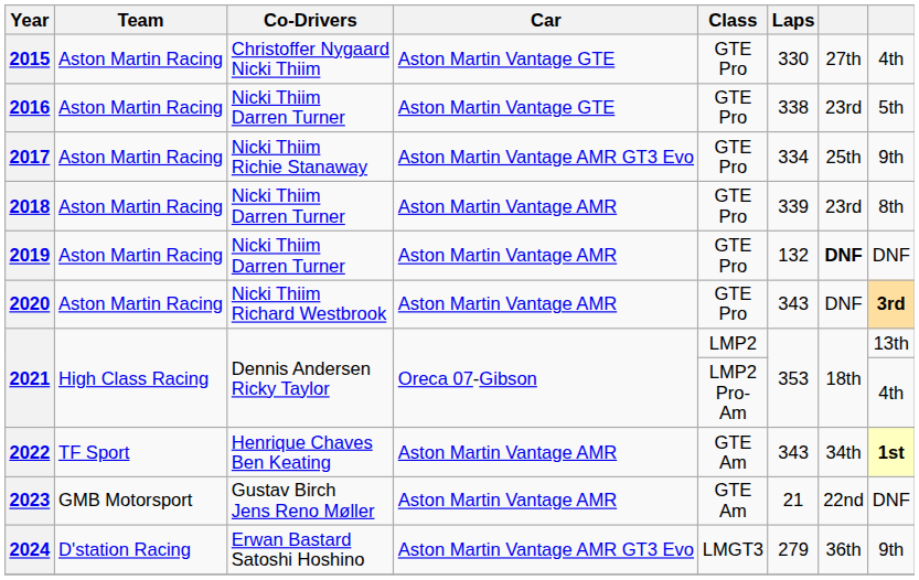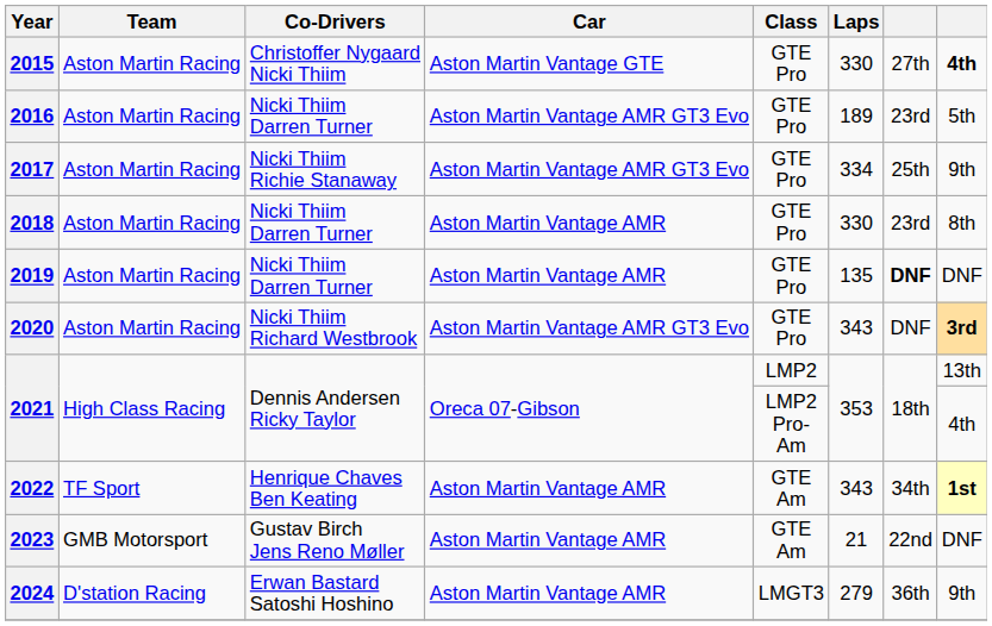 <table class="wikitable" style="text-align:center; font-size:90%">
 <tr>
 <th>Year</th>
 <th>Team</th>
 <th>Co-Drivers</th>
 <th>Car</th>
 <th>Class</th>
 <th>Laps</th>
 <th></th>
 <th></th>
 </tr>
 <tr>
 <th><a href='#'>2015</a></th>
 <td align="left" nowrap> <a href='#'>Aston Martin Racing</a></td>
 <td align="left" nowrap> <a href='#'>Christoffer Nygaard</a><br> <a href='#'>Nicki Thiim</a></td>
 <td align="left" nowrap><a href='#'>Aston Martin Vantage GTE</a></td>
 <td>GTE<br>Pro</td>
 <td>330</td>
 <td>27th</td>
-<td>4th</td>
+<td><strong>4th</strong></td>
 </tr>
 <tr>
 <th><a href='#'>2016</a></th>
 <td align="left"> <a href='#'>Aston Martin Racing</a></td>
 <td align="left"> <a href='#'>Nicki Thiim</a><br> <a href='#'>Darren Turner</a></td>
-<td align="left"><a href='#'>Aston Martin Vantage GTE</a></td>
+<td align="left" nowrap><a href='#'>Aston Martin Vantage AMR GT3 Evo</a></td>
 <td>GTE<br>Pro</td>
-<td>338</td>
+<td>189</td>
 <td>23rd</td>
 <td>5th</td>
 </tr>
 <tr>
 <th><a href='#'>2017</a></th>
 <td align="left"> <a href='#'>Aston Martin Racing</a></td>
 <td align="left"> <a href='#'>Nicki Thiim</a><br> <a href='#'>Richie Stanaway</a></td>
 <td align="left" nowrap><a href='#'>Aston Martin Vantage AMR GT3 Evo</a></td>
 <td>GTE<br>Pro</td>
 <td>334</td>
 <td>25th</td>
 <td>9th</td>
 </tr>
 <tr>
 <th><a href='#'>2018</a></th>
 <td align="left"> <a href='#'>Aston Martin Racing</a></td>
 <td align="left"> <a href='#'>Nicki Thiim</a><br> <a href='#'>Darren Turner</a></td>
 <td align="left"><a href='#'>Aston Martin Vantage AMR</a></td>
 <td>GTE<br>Pro</td>
-<td>339</td>
+<td>330</td>
 <td>23rd</td>
 <td>8th</td>
 </tr>
 <tr>
 <th><a href='#'>2019</a></th>
 <td align="left"> <a href='#'>Aston Martin Racing</a></td>
 <td align="left"> <a href='#'>Nicki Thiim</a><br> <a href='#'>Darren Turner</a></td>
 <td align="left"><a href='#'>Aston Martin Vantage AMR</a></td>
 <td>GTE<br>Pro</td>
-<td>132</td>
+<td>135</td>
 <td><strong>DNF</strong></td>
 <td>DNF</td>
 </tr>
 <tr>
 <th><a href='#'>2020</a></th>
 <td align="left"> <a href='#'>Aston Martin Racing</a></td>
 <td align="left"> <a href='#'>Nicki Thiim</a><br> <a href='#'>Richard Westbrook</a></td>
-<td align="left"><a href='#'>Aston Martin Vantage AMR</a></td>
+<td align="left" nowrap><a href='#'>Aston Martin Vantage AMR GT3 Evo</a></td>
 <td>GTE<br>Pro</td>
 <td>343</td>
 <td>DNF</td>
 <td style="background:#FFDF9F;"><strong>3rd</strong></td>
 </tr>
 <tr>
 <th rowspan=2><a href='#'>2021</a></th>
 <td rowspan=2 align="left"> <a href='#'>High Class Racing</a></td>
 <td rowspan=2 align="left"> Dennis Andersen<br> <a href='#'>Ricky Taylor</a></td>
 <td rowspan=2 align="left"><a href='#'>Oreca 07</a>-<a href='#'>Gibson</a></td>
 <td>LMP2</td>
 <td rowspan=2>353</td>
 <td rowspan=2>18th</td>
 <td>13th</td>
 </tr>
 <tr>
 <td>LMP2 Pro-Am</td>
 <td>4th</td>
 </tr>
 <tr>
 <th><a href='#'>2022</a></th>
 <td align="left"> <a href='#'>TF Sport</a></td>
 <td align="left"> <a href='#'>Henrique Chaves</a><br> <a href='#'>Ben Keating</a></td>
 <td align="left"><a href='#'>Aston Martin Vantage AMR</a></td>
 <td>GTE<br>Am</td>
 <td>343</td>
 <td>34th</td>
 <td style="background:#FFFFBF;"><strong>1st</strong></td>
 </tr>
 <tr>
 <th><a href='#'>2023</a></th>
 <td align="left"> GMB Motorsport</td>
 <td align="left"> Gustav Birch<br> <a href='#'>Jens Reno Møller</a></td>
 <td align="left"><a href='#'>Aston Martin Vantage AMR</a></td>
 <td>GTE<br>Am</td>
 <td>21</td>
 <td>22nd</td>
 <td>DNF</td>
 </tr>
 <tr>
 <th><a href='#'>2024</a></th>
 <td align="left"> <a href='#'>D'station Racing</a></td>
 <td align="left"> <a href='#'>Erwan Bastard</a><br> Satoshi Hoshino</td>
-<td align="left" nowrap><a href='#'>Aston Martin Vantage AMR GT3 Evo</a></td>
+<td align="left"><a href='#'>Aston Martin Vantage AMR</a></td>
 <td>LMGT3</td>
 <td>279</td>
 <td>36th</td>
 <td>9th</td>
 </tr>
 <tr>
 </tr>
 </table>
